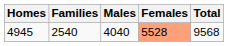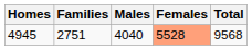 <table class="wikitable">
 <tr>
 <th>Homes</th>
 <th>Families</th>
 <th>Males</th>
 <th>Females</th>
 <th>Total</th>
 </tr>
 <tr>
 <td>4945</td>
-<td>2540</td>
+<td>2751</td>
 <td>4040</td>
 <td style="background: lightsalmon;">5528</td>
 <td>9568</td>
 </tr>
 </table>
